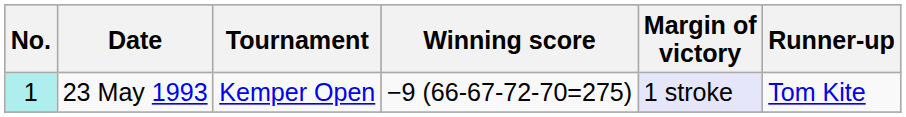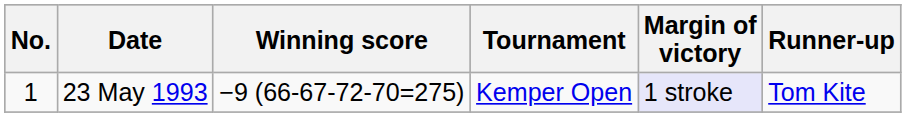 <table class="wikitable" style="font-size:95%;">
 <tr>
 <th>No.</th>
 <th>Date</th>
+<th>Winning score</th>
 <th>Tournament</th>
-<th>Winning score</th>
 <th>Margin of<br>victory</th>
 <th>Runner-up</th>
 </tr>
 <tr>
-<td align=center style="background: paleturquoise;">1</td>
+<td align=center>1</td>
 <td align=right>23 May <a href='#'>1993</a></td>
+<td>−9 (66-67-72-70=275)</td>
 <td><a href='#'>Kemper Open</a></td>
-<td>−9 (66-67-72-70=275)</td>
 <td style="background: lavender;">1 stroke</td>
 <td> <a href='#'>Tom Kite</a></td>
 </tr>
 </table>
